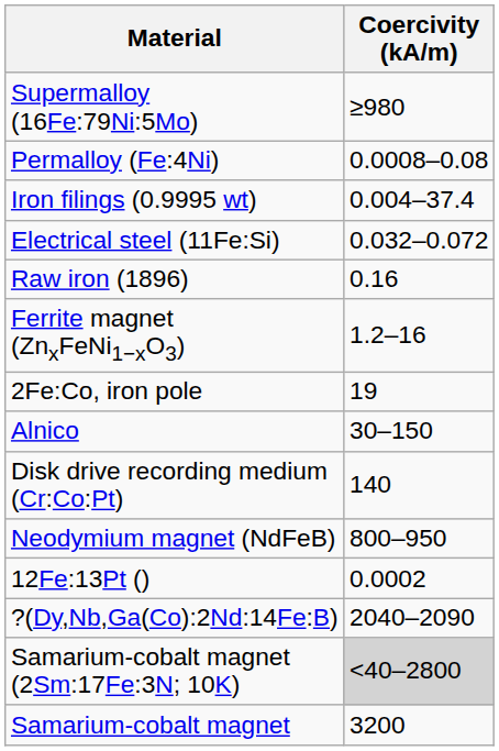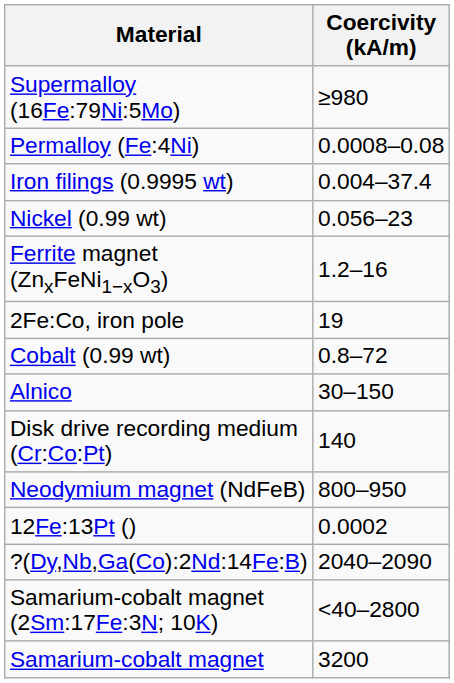 <table class="wikitable floatright">
 <tr>
 <th>Material</th>
 <th>Coercivity<br>(kA/m)</th>
 </tr>
 <tr>
 <td><a href='#'>Supermalloy</a><br>(16<a href='#'>Fe</a>:79<a href='#'>Ni</a>:5<a href='#'>Mo</a>)</td>
 <td>≥980</td>
 </tr>
 <tr>
 <td><a href='#'>Permalloy</a> (<a href='#'>Fe</a>:4<a href='#'>Ni</a>)</td>
 <td>0.0008–0.08</td>
 </tr>
 <tr>
 <td><a href='#'>Iron filings</a> (0.9995 <a href='#'>wt</a>)</td>
 <td>0.004–37.4</td>
 </tr>
 <tr>
-<td><a href='#'>Electrical steel</a> (11Fe:Si)</td>
-<td>0.032–0.072</td>
-</tr>
-<tr>
-<td><a href='#'>Raw iron</a> (1896)</td>
-<td>0.16</td>
+<td><a href='#'>Nickel</a> (0.99 wt)</td>
+<td>0.056–23</td>
 </tr>
 <tr>
 <td><a href='#'>Ferrite</a> magnet<br>(Zn<sub>x</sub>FeNi<sub>1−x</sub>O<sub>3</sub>)</td>
 <td>1.2–16</td>
 </tr>
 <tr>
 <td>2Fe:Co, iron pole</td>
 <td>19</td>
+</tr>
+<tr>
+<td><a href='#'>Cobalt</a> (0.99 wt)</td>
+<td>0.8–72</td>
 </tr>
 <tr>
 <td><a href='#'>Alnico</a></td>
 <td>30–150</td>
 </tr>
 <tr>
 <td>Disk drive recording medium <br>(<a href='#'>Cr</a>:<a href='#'>Co</a>:<a href='#'>Pt</a>)</td>
 <td>140</td>
 </tr>
 <tr>
 <td><a href='#'>Neodymium magnet</a> (NdFeB)</td>
 <td>800–950</td>
 </tr>
 <tr>
 <td>12<a href='#'>Fe</a>:13<a href='#'>Pt</a> ()</td>
 <td>0.0002</td>
 </tr>
 <tr>
 <td>?(<a href='#'>Dy</a>,<a href='#'>Nb</a>,<a href='#'>Ga</a>(<a href='#'>Co</a>):2<a href='#'>Nd</a>:14<a href='#'>Fe</a>:<a href='#'>B</a>)</td>
 <td>2040–2090</td>
 </tr>
 <tr>
 <td>Samarium-cobalt magnet <br>(2<a href='#'>Sm</a>:17<a href='#'>Fe</a>:3<a href='#'>N</a>; 10<a href='#'>K</a>)</td>
-<td style="background: lightgrey;"><40–2800</td>
+<td><40–2800</td>
 </tr>
 <tr>
 <td><a href='#'>Samarium-cobalt magnet</a></td>
 <td>3200</td>
 </tr>
 </table>
